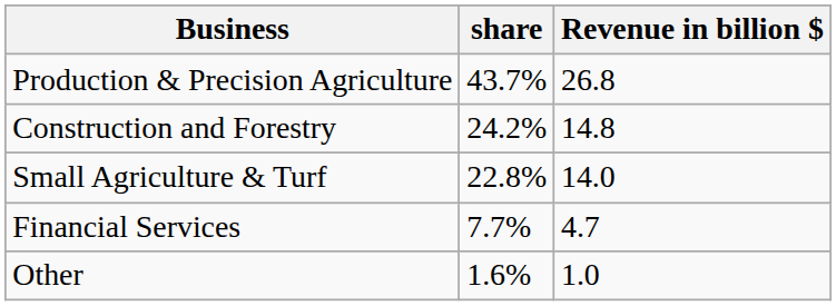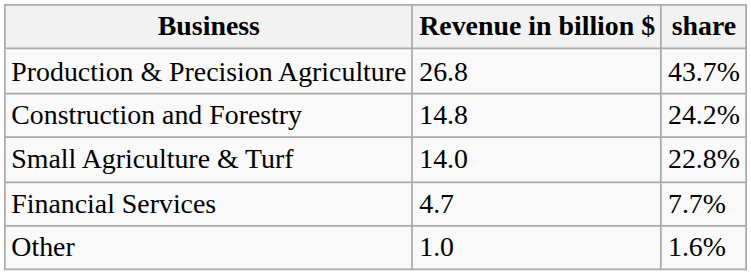 <table class="wikitable">
 <tr>
 <th>Business</th>
+<th>Revenue in billion $</th>
 <th>share</th>
-<th>Revenue in billion $</th>
 </tr>
 <tr>
 <td>Production & Precision Agriculture</td>
+<td>26.8</td>
 <td>43.7%</td>
-<td>26.8</td>
 </tr>
 <tr>
 <td>Construction and Forestry</td>
+<td>14.8</td>
 <td>24.2%</td>
-<td>14.8</td>
 </tr>
 <tr>
 <td>Small Agriculture & Turf</td>
+<td>14.0</td>
 <td>22.8%</td>
-<td>14.0</td>
 </tr>
 <tr>
 <td>Financial Services</td>
+<td>4.7</td>
 <td>7.7%</td>
-<td>4.7</td>
 </tr>
 <tr>
 <td>Other</td>
+<td>1.0</td>
 <td>1.6%</td>
-<td>1.0</td>
 </tr>
 </table>
